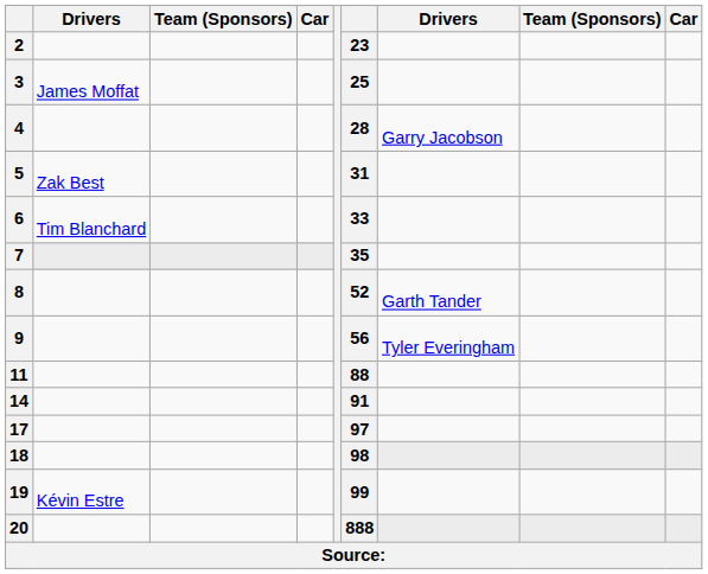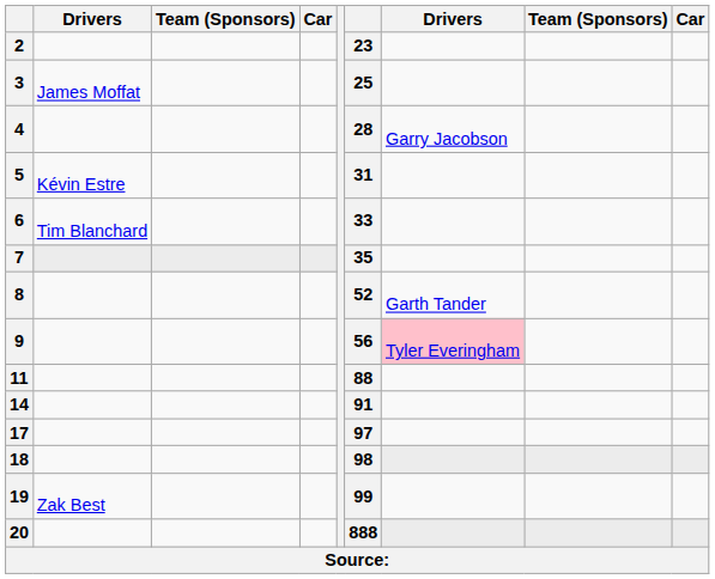 <table class="wikitable" style="font-size: 85%;">
 <tr>
 <th></th>
 <th>Drivers</th>
 <th>Team (Sponsors)</th>
 <th>Car</th>
 <th rowspan="15"></th>
 <th></th>
 <th>Drivers</th>
 <th>Team (Sponsors)</th>
 <th>Car</th>
 </tr>
 <tr>
 <th>2</th>
 <td><br></td>
 <td><br></td>
 <td></td>
 <th>23</th>
 <td><br></td>
 <td><br></td>
 <td></td>
 </tr>
 <tr>
 <th>3</th>
 <td><br> <a href='#'>James Moffat</a></td>
 <td><br></td>
 <td></td>
 <th>25</th>
 <td><br></td>
 <td><br></td>
 <td></td>
 </tr>
 <tr>
 <th>4</th>
 <td><br></td>
 <td><br></td>
 <td></td>
 <th>28</th>
 <td><br> <a href='#'>Garry Jacobson</a></td>
 <td><br></td>
 <td></td>
 </tr>
 <tr>
 <th>5</th>
-<td><br> <a href='#'>Zak Best</a></td>
+<td><br> <a href='#'>Kévin Estre</a></td>
 <td><br></td>
 <td></td>
 <th>31</th>
 <td><br></td>
 <td><br></td>
 <td></td>
 </tr>
 <tr>
 <th>6</th>
 <td><br> <a href='#'>Tim Blanchard</a></td>
 <td><br></td>
 <td></td>
 <th>33</th>
 <td><br></td>
 <td><br></td>
 <td></td>
 </tr>
 <tr>
 <th>7</th>
 <td style="background:#ececec;"><br></td>
 <td style="background:#ececec;"><br></td>
 <td style="background:#ececec;"></td>
 <th>35</th>
 <td><br></td>
 <td><br></td>
 <td></td>
 </tr>
 <tr>
 <th>8</th>
 <td><br></td>
 <td><br></td>
 <td></td>
 <th>52</th>
 <td><br> <a href='#'>Garth Tander</a></td>
 <td><br></td>
 <td></td>
 </tr>
 <tr>
 <th>9</th>
 <td><br></td>
 <td><br></td>
 <td></td>
 <th>56</th>
-<td><br> <a href='#'>Tyler Everingham</a></td>
+<td style="background: pink;"><br> <a href='#'>Tyler Everingham</a></td>
 <td><br></td>
 <td></td>
 </tr>
 <tr>
 <th>11</th>
 <td><br></td>
 <td><br></td>
 <td></td>
 <th>88</th>
 <td><br></td>
 <td><br></td>
 <td></td>
 </tr>
 <tr>
 <th>14</th>
 <td><br></td>
 <td><br></td>
 <td></td>
 <th>91</th>
 <td><br></td>
 <td><br></td>
 <td></td>
 </tr>
 <tr>
 <th>17</th>
 <td><br></td>
 <td><br></td>
 <td></td>
 <th>97</th>
 <td><br></td>
 <td><br></td>
 <td></td>
 </tr>
 <tr>
 <th>18</th>
 <td><br></td>
 <td><br></td>
 <td></td>
 <th>98</th>
 <td style="background:#ececec;"><br></td>
 <td style="background:#ececec;"><br></td>
 <td style="background:#ececec;"></td>
 </tr>
 <tr>
 <th>19</th>
-<td><br> <a href='#'>Kévin Estre</a></td>
+<td><br> <a href='#'>Zak Best</a></td>
 <td><br></td>
 <td></td>
 <th>99</th>
 <td><br></td>
 <td><br></td>
 <td></td>
 </tr>
 <tr>
 <th>20</th>
 <td><br></td>
 <td><br></td>
 <td></td>
 <th>888</th>
 <td style="background:#ececec;"><br></td>
 <td style="background:#ececec;"><br></td>
 <td style="background:#ececec;"></td>
 </tr>
 <tr>
 <th colspan="9">Source:</th>
 </tr>
 </table>
